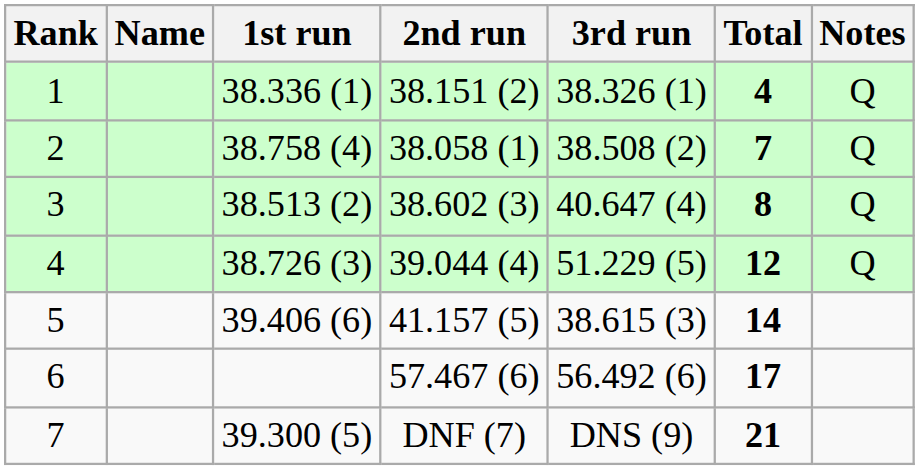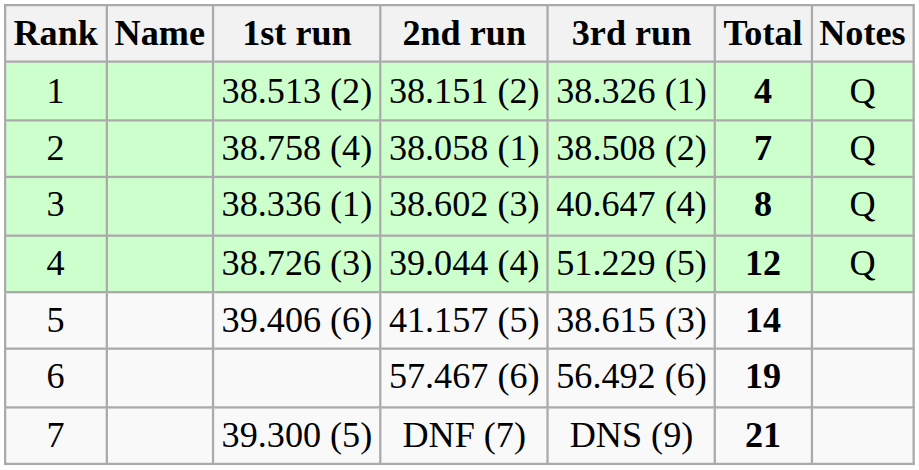 <table class="sortable wikitable" style="text-align:center;">
 <tr>
 <th>Rank</th>
 <th>Name</th>
 <th>1st run</th>
 <th>2nd run</th>
 <th>3rd run</th>
 <th>Total</th>
 <th>Notes</th>
 </tr>
 <tr bgcolor=ccffcc>
 <td>1</td>
 <td align=left></td>
-<td>38.336 (1)</td>
+<td>38.513 (2)</td>
 <td>38.151 (2)</td>
 <td>38.326 (1)</td>
 <td><strong>4</strong></td>
 <td>Q</td>
 </tr>
 <tr bgcolor=ccffcc>
 <td>2</td>
 <td align=left></td>
 <td>38.758 (4)</td>
 <td>38.058 (1)</td>
 <td>38.508 (2)</td>
 <td><strong>7</strong></td>
 <td>Q</td>
 </tr>
 <tr bgcolor=ccffcc>
 <td>3</td>
 <td align=left></td>
-<td>38.513 (2)</td>
+<td>38.336 (1)</td>
 <td>38.602 (3)</td>
 <td>40.647 (4)</td>
 <td><strong>8</strong></td>
 <td>Q</td>
 </tr>
 <tr bgcolor=ccffcc>
 <td>4</td>
 <td align=left></td>
 <td>38.726 (3)</td>
 <td>39.044 (4)</td>
 <td>51.229 (5)</td>
 <td><strong>12</strong></td>
 <td>Q</td>
 </tr>
 <tr>
 <td>5</td>
 <td align=left></td>
 <td>39.406 (6)</td>
 <td>41.157 (5)</td>
 <td>38.615 (3)</td>
 <td><strong>14</strong></td>
 <td></td>
 </tr>
 <tr>
 <td>6</td>
 <td align=left></td>
 <td></td>
 <td>57.467 (6)</td>
 <td>56.492 (6)</td>
-<td><strong>17</strong></td>
+<td><strong>19</strong></td>
 <td></td>
 </tr>
 <tr>
 <td>7</td>
 <td align=left></td>
 <td>39.300 (5)</td>
 <td>DNF (7)</td>
 <td>DNS (9)</td>
 <td><strong>21</strong></td>
 <td></td>
 </tr>
 </table>
